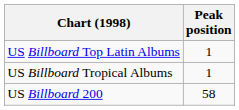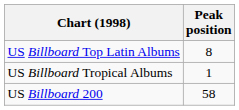 <table class="wikitable">
 <tr>
 <th align="left">Chart (1998)</th>
 <th align="left">Peak<br>position</th>
 </tr>
 <tr>
 <td align="left"><a href='#'>US</a> <a href='#'><em>Billboard</em> Top Latin Albums</a></td>
-<td align="center">1</td>
+<td align="center">8</td>
 </tr>
 <tr>
 <td align="left">US <em>Billboard</em> Tropical Albums</td>
 <td align="center">1</td>
 </tr>
 <tr>
 <td align="left">US <a href='#'><em>Billboard</em> 200</a></td>
 <td align="center">58</td>
 </tr>
 </table>
